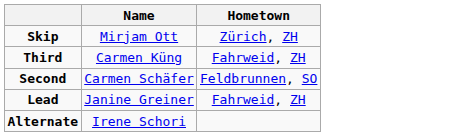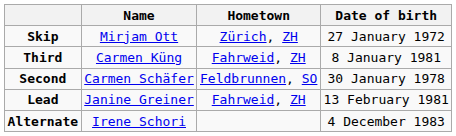 <table class="wikitable">
 <tr align=center>
 <th></th>
 <th>Name</th>
 <th>Hometown</th>
+<th>Date of birth</th>
 </tr>
 <tr align=center>
 <td align=center><strong>Skip</strong></td>
 <td align=center><a href='#'>Mirjam Ott</a></td>
 <td align=center><a href='#'>Zürich</a>, <a href='#'>ZH</a></td>
+<td align=center>27 January 1972</td>
 </tr>
 <tr align=center>
 <td align=center><strong>Third</strong></td>
 <td align=center><a href='#'>Carmen Küng</a></td>
 <td align=center><a href='#'>Fahrweid</a>, <a href='#'>ZH</a></td>
+<td align=center>8 January 1981</td>
 </tr>
 <tr align=center>
 <td align=center><strong>Second</strong></td>
 <td align=center><a href='#'>Carmen Schäfer</a></td>
 <td align=center><a href='#'>Feldbrunnen</a>, <a href='#'>SO</a></td>
+<td align=center>30 January 1978</td>
 </tr>
 <tr align=center>
 <td align=center><strong>Lead</strong></td>
 <td align=center><a href='#'>Janine Greiner</a></td>
 <td align=center><a href='#'>Fahrweid</a>, <a href='#'>ZH</a></td>
+<td align=center>13 February 1981</td>
 </tr>
 <tr align=center>
 <td align=center><strong>Alternate</strong></td>
 <td align=center><a href='#'>Irene Schori</a></td>
 <td align=center></td>
+<td align=center>4 December 1983</td>
 </tr>
 </table>
